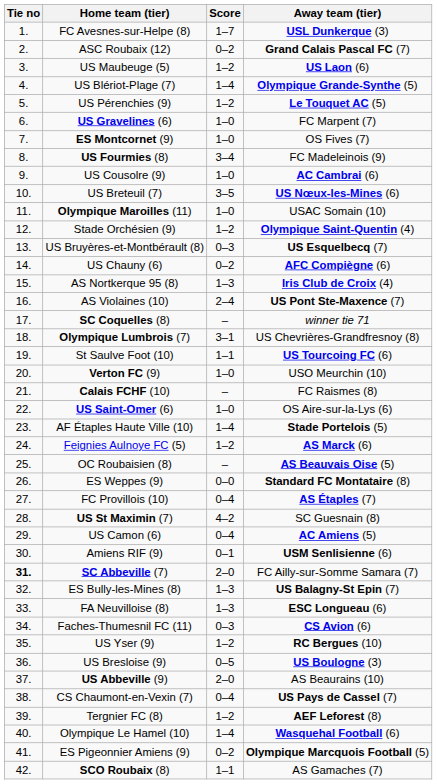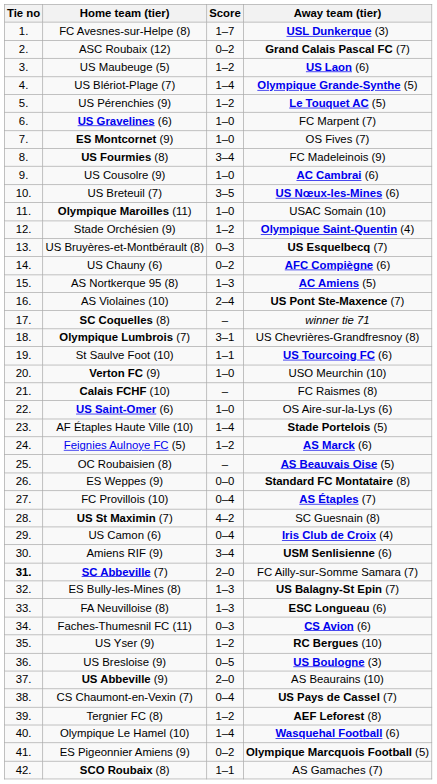 <table class="wikitable" style="text-align: center">
 <tr>
 <th>Tie no</th>
 <th>Home team (tier)</th>
 <th>Score</th>
 <th>Away team (tier)</th>
 </tr>
 <tr>
 <td>1.</td>
 <td>FC Avesnes-sur-Helpe (8)</td>
 <td>1–7</td>
 <td><strong><a href='#'>USL Dunkerque</a></strong> (3)</td>
 </tr>
 <tr>
 <td>2.</td>
 <td>ASC Roubaix (12)</td>
 <td>0–2 </td>
 <td><strong>Grand Calais Pascal FC</strong> (7)</td>
 </tr>
 <tr>
 <td>3.</td>
 <td>US Maubeuge (5)</td>
 <td>1–2</td>
 <td><strong><a href='#'>US Laon</a></strong> (6)</td>
 </tr>
 <tr>
 <td>4.</td>
 <td>US Blériot-Plage (7)</td>
 <td>1–4</td>
 <td><strong><a href='#'>Olympique Grande-Synthe</a></strong> (5)</td>
 </tr>
 <tr>
 <td>5.</td>
 <td>US Pérenchies (9)</td>
 <td>1–2 </td>
 <td><strong><a href='#'>Le Touquet AC</a></strong> (5)</td>
 </tr>
 <tr>
 <td>6.</td>
 <td><strong><a href='#'>US Gravelines</a></strong> (6)</td>
 <td>1–0</td>
 <td>FC Marpent (7)</td>
 </tr>
 <tr>
 <td>7.</td>
 <td><strong>ES Montcornet</strong> (9)</td>
 <td>1–0</td>
 <td>OS Fives (7)</td>
 </tr>
 <tr>
 <td>8.</td>
 <td><strong>US Fourmies</strong> (8)</td>
 <td>3–4 </td>
 <td>FC Madeleinois (9)</td>
 </tr>
 <tr>
 <td>9.</td>
 <td>US Cousolre (9)</td>
 <td>1–0</td>
 <td><strong><a href='#'>AC Cambrai</a></strong> (6)</td>
 </tr>
 <tr>
 <td>10.</td>
 <td>US Breteuil (7)</td>
 <td>3–5</td>
 <td><strong><a href='#'>US Nœux-les-Mines</a></strong> (6)</td>
 </tr>
 <tr>
 <td>11.</td>
 <td><strong>Olympique Maroilles</strong> (11)</td>
 <td>1–0</td>
 <td>USAC Somain (10)</td>
 </tr>
 <tr>
 <td>12.</td>
 <td>Stade Orchésien (9)</td>
 <td>1–2 </td>
 <td><strong><a href='#'>Olympique Saint-Quentin</a></strong> (4)</td>
 </tr>
 <tr>
 <td>13.</td>
 <td>US Bruyères-et-Montbérault (8)</td>
 <td>0–3</td>
 <td><strong>US Esquelbecq</strong> (7)</td>
 </tr>
 <tr>
 <td>14.</td>
 <td>US Chauny (6)</td>
 <td>0–2</td>
 <td><strong><a href='#'>AFC Compiègne</a></strong> (6)</td>
 </tr>
 <tr>
 <td>15.</td>
 <td>AS Nortkerque 95 (8)</td>
 <td>1–3</td>
-<td><strong><a href='#'>Iris Club de Croix</a></strong> (4)</td>
+<td><strong><a href='#'>AC Amiens</a></strong> (5)</td>
 </tr>
 <tr>
 <td>16.</td>
 <td>AS Violaines (10)</td>
 <td>2–4</td>
 <td><strong>US Pont Ste-Maxence</strong> (7)</td>
 </tr>
 <tr>
 <td>17.</td>
 <td><strong>SC Coquelles</strong> (8)</td>
 <td>–</td>
 <td><em>winner tie 71</em></td>
 </tr>
 <tr>
 <td>18.</td>
 <td><strong>Olympique Lumbrois</strong> (7)</td>
 <td>3–1</td>
 <td>US Chevrières-Grandfresnoy (8)</td>
 </tr>
 <tr>
 <td>19.</td>
 <td>St Saulve Foot (10)</td>
 <td>1–1 </td>
 <td><strong><a href='#'>US Tourcoing FC</a></strong> (6)</td>
 </tr>
 <tr>
 <td>20.</td>
 <td><strong>Verton FC</strong> (9)</td>
 <td>1–0</td>
 <td>USO Meurchin (10)</td>
 </tr>
 <tr>
 <td>21.</td>
 <td><strong>Calais FCHF</strong> (10)</td>
 <td>–</td>
 <td>FC Raismes (8)</td>
 </tr>
 <tr>
 <td>22.</td>
 <td><strong><a href='#'>US Saint-Omer</a></strong> (6)</td>
 <td>1–0</td>
 <td>OS Aire-sur-la-Lys (6)</td>
 </tr>
 <tr>
 <td>23.</td>
 <td>AF Étaples Haute Ville (10)</td>
 <td>1–4</td>
 <td><strong>Stade Portelois</strong> (5)</td>
 </tr>
 <tr>
 <td>24.</td>
 <td><a href='#'>Feignies Aulnoye FC</a> (5)</td>
 <td>1–2</td>
 <td><strong><a href='#'>AS Marck</a></strong> (6)</td>
 </tr>
 <tr>
 <td>25.</td>
 <td>OC Roubaisien (8)</td>
 <td>–</td>
 <td><strong><a href='#'>AS Beauvais Oise</a></strong> (5)</td>
 </tr>
 <tr>
 <td>26.</td>
 <td>ES Weppes (9)</td>
 <td>0–0 </td>
 <td><strong>Standard FC Montataire</strong> (8)</td>
 </tr>
 <tr>
 <td>27.</td>
 <td>FC Provillois (10)</td>
 <td>0–4</td>
 <td><strong><a href='#'>AS Étaples</a></strong> (7)</td>
 </tr>
 <tr>
 <td>28.</td>
 <td><strong>US St Maximin</strong> (7)</td>
 <td>4–2 </td>
 <td>SC Guesnain (8)</td>
 </tr>
 <tr>
 <td>29.</td>
 <td>US Camon (6)</td>
 <td>0–4</td>
-<td><strong><a href='#'>AC Amiens</a></strong> (5)</td>
+<td><strong><a href='#'>Iris Club de Croix</a></strong> (4)</td>
 </tr>
 <tr>
 <td>30.</td>
 <td>Amiens RIF (9)</td>
-<td>0–1</td>
+<td>3–4 </td>
 <td><strong>USM Senlisienne</strong> (6)</td>
 </tr>
 <tr>
 <td><strong>31.</strong></td>
 <td><strong><a href='#'>SC Abbeville</a></strong> (7)</td>
 <td>2–0</td>
 <td>FC Ailly-sur-Somme Samara (7)</td>
 </tr>
 <tr>
 <td>32.</td>
 <td>ES Bully-les-Mines (8)</td>
 <td>1–3 </td>
 <td><strong>US Balagny-St Epin</strong> (7)</td>
 </tr>
 <tr>
 <td>33.</td>
 <td>FA Neuvilloise (8)</td>
 <td>1–3</td>
 <td><strong>ESC Longueau</strong> (6)</td>
 </tr>
 <tr>
 <td>34.</td>
 <td>Faches-Thumesnil FC (11)</td>
 <td>0–3</td>
 <td><strong><a href='#'>CS Avion</a></strong> (6)</td>
 </tr>
 <tr>
 <td>35.</td>
 <td>US Yser (9)</td>
 <td>1–2</td>
 <td><strong>RC Bergues</strong> (10)</td>
 </tr>
 <tr>
 <td>36.</td>
 <td>US Bresloise (9)</td>
 <td>0–5</td>
 <td><strong><a href='#'>US Boulogne</a></strong> (3)</td>
 </tr>
 <tr>
 <td>37.</td>
 <td><strong>US Abbeville</strong> (9)</td>
 <td>2–0 </td>
 <td>AS Beaurains (10)</td>
 </tr>
 <tr>
 <td>38.</td>
 <td>CS Chaumont-en-Vexin (7)</td>
 <td>0–4</td>
 <td><strong>US Pays de Cassel</strong> (7)</td>
 </tr>
 <tr>
 <td>39.</td>
 <td>Tergnier FC (8)</td>
 <td>1–2</td>
 <td><strong>AEF Leforest</strong> (8)</td>
 </tr>
 <tr>
 <td>40.</td>
 <td>Olympique Le Hamel (10)</td>
 <td>1–4</td>
 <td><strong><a href='#'>Wasquehal Football</a></strong> (6)</td>
 </tr>
 <tr>
 <td>41.</td>
 <td>ES Pigeonnier Amiens (9)</td>
 <td>0–2</td>
 <td><strong>Olympique Marcquois Football</strong> (5)</td>
 </tr>
 <tr>
 <td>42.</td>
 <td><strong>SCO Roubaix</strong> (8)</td>
 <td>1–1 </td>
 <td>AS Gamaches (7)</td>
 </tr>
 </table>
